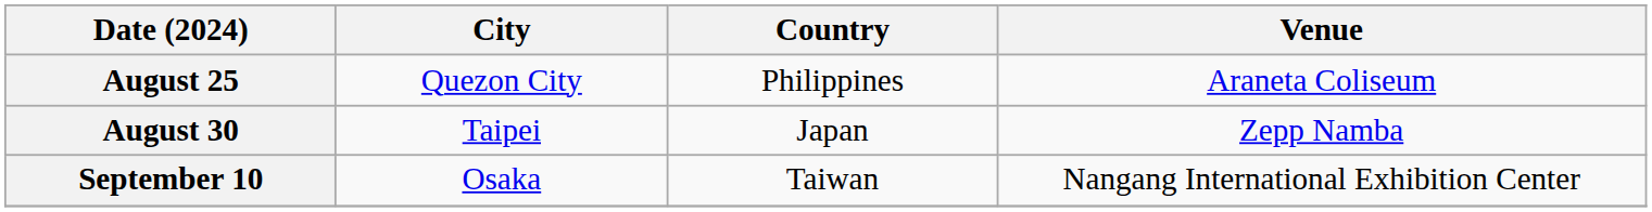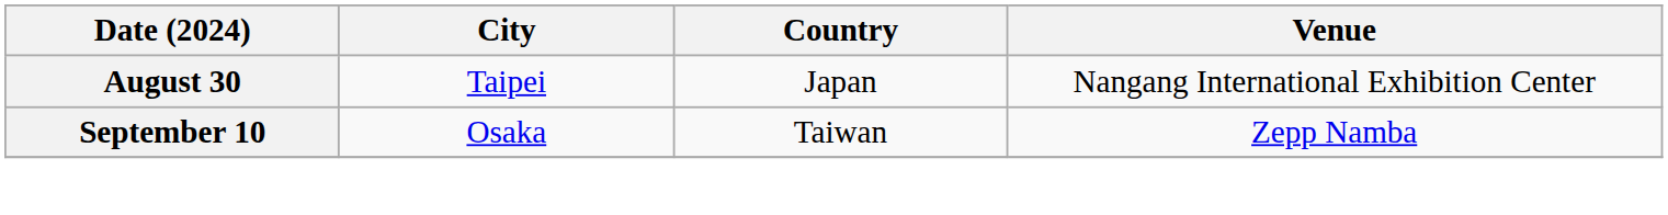 <table class="wikitable plainrowheaders" style="text-align:center;">
 <tr>
 <th scope="col" style="width:10em;">Date (2024)</th>
 <th scope="col" style="width:10em;">City</th>
 <th scope="col" style="width:10em;">Country</th>
 <th scope="col" style="width:20em;">Venue</th>
 </tr>
 <tr>
-<th scope="row" style="text-align:center;">August 25</th>
-<td><a href='#'>Quezon City</a></td>
-<td>Philippines</td>
-<td><a href='#'>Araneta Coliseum</a></td>
-</tr>
-<tr>
 <th scope="row" style="text-align:center;">August 30</th>
 <td><a href='#'>Taipei</a></td>
 <td>Japan</td>
-<td><a href='#'>Zepp Namba</a></td>
+<td>Nangang International Exhibition Center</td>
 </tr>
 <tr>
 <th scope="row" style="text-align:center;">September 10</th>
 <td><a href='#'>Osaka</a></td>
 <td>Taiwan</td>
-<td>Nangang International Exhibition Center</td>
+<td><a href='#'>Zepp Namba</a></td>
 </tr>
 <tr>
 </tr>
 </table>
